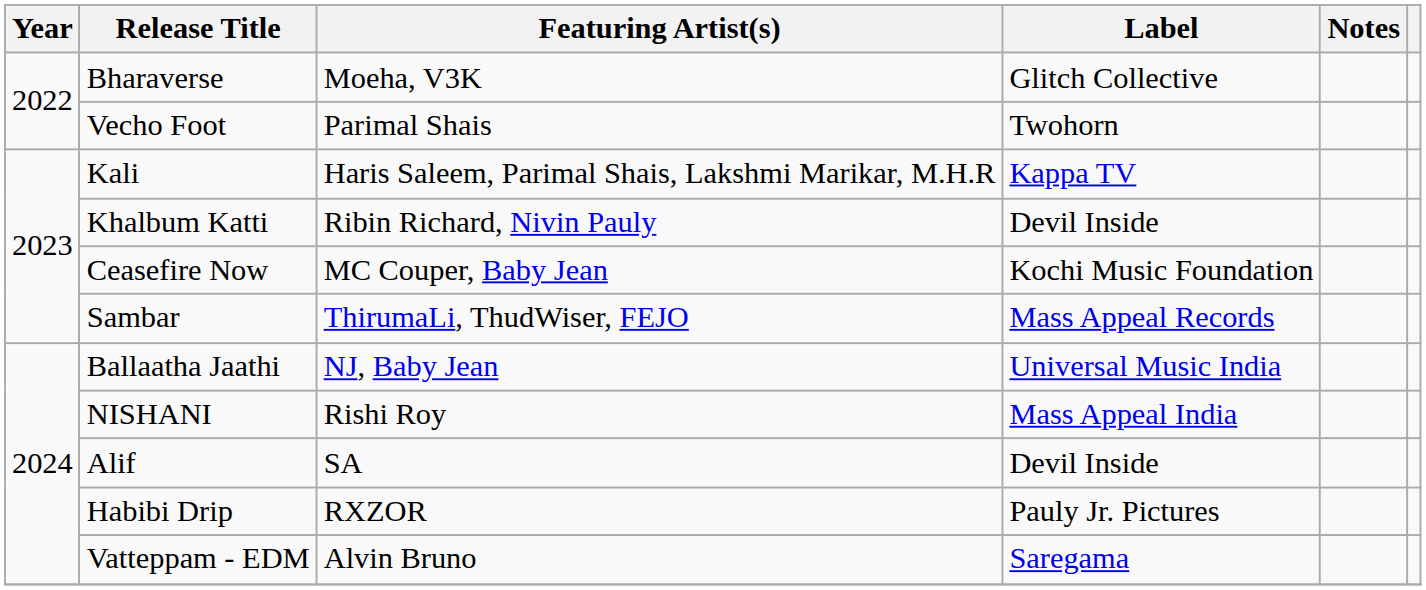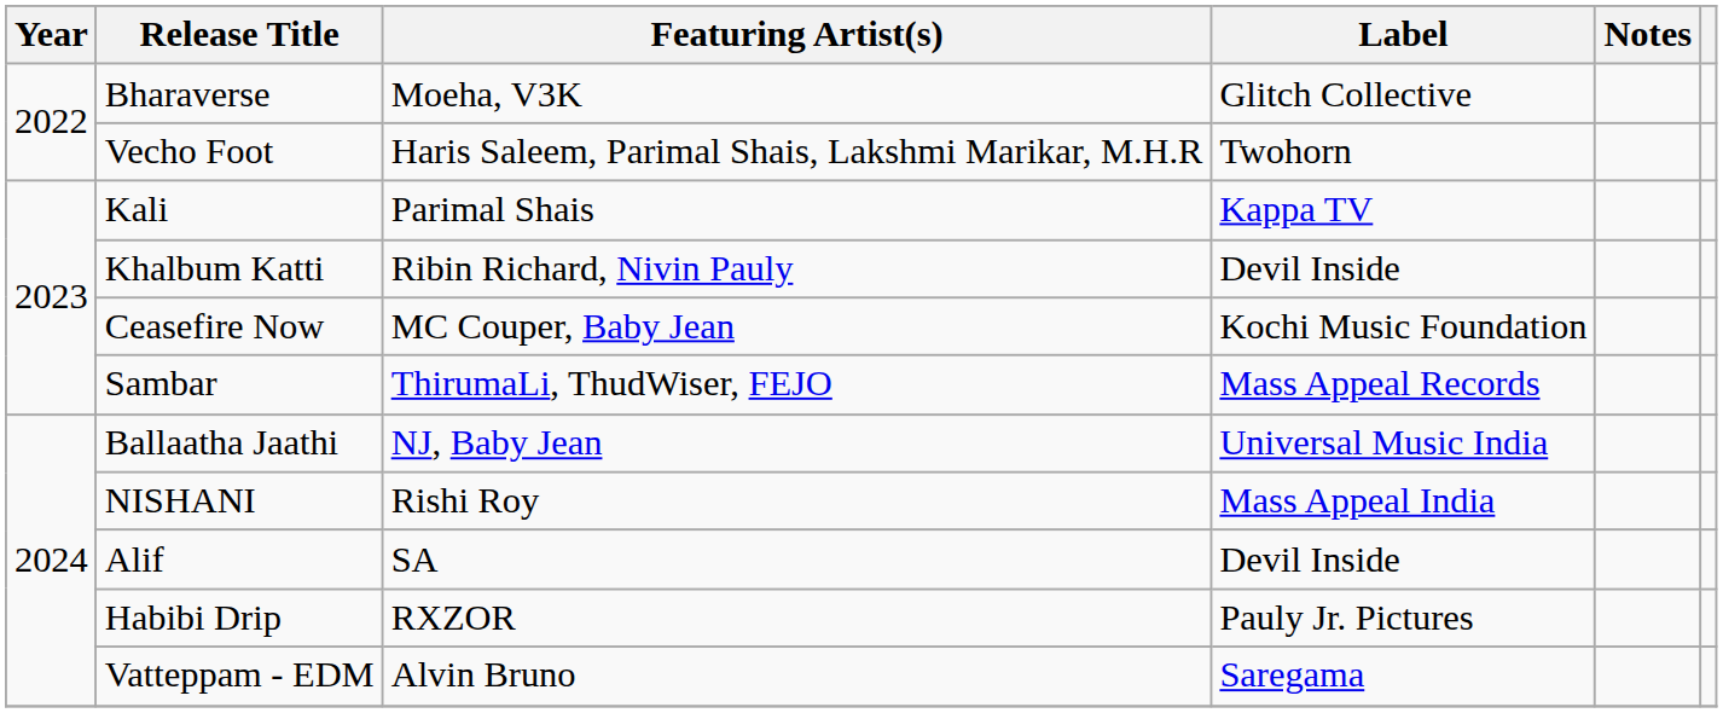 <table class="wikitable sortable">
 <tr>
 <th>Year</th>
 <th>Release Title</th>
 <th>Featuring Artist(s)</th>
 <th>Label</th>
 <th>Notes</th>
 <th></th>
 </tr>
 <tr>
 <td rowspan="2">2022</td>
 <td>Bharaverse</td>
 <td>Moeha, V3K</td>
 <td>Glitch Collective</td>
 <td></td>
 <td></td>
 </tr>
 <tr>
 <td>Vecho Foot</td>
-<td>Parimal Shais</td>
+<td>Haris Saleem, Parimal Shais, Lakshmi Marikar, M.H.R</td>
 <td>Twohorn</td>
 <td></td>
 <td></td>
 </tr>
 <tr>
 <td rowspan="4">2023</td>
 <td>Kali</td>
-<td>Haris Saleem, Parimal Shais, Lakshmi Marikar, M.H.R</td>
+<td>Parimal Shais</td>
 <td><a href='#'>Kappa TV</a></td>
 <td></td>
 <td></td>
 </tr>
 <tr>
 <td>Khalbum Katti</td>
 <td>Ribin Richard, <a href='#'>Nivin Pauly</a></td>
 <td>Devil Inside</td>
 <td></td>
 <td></td>
 </tr>
 <tr>
 <td>Ceasefire Now</td>
 <td>MC Couper, <a href='#'>Baby Jean</a></td>
 <td>Kochi Music Foundation</td>
 <td></td>
 <td></td>
 </tr>
 <tr>
 <td>Sambar</td>
 <td><a href='#'>ThirumaLi</a>, ThudWiser, <a href='#'>FEJO</a></td>
 <td><a href='#'>Mass Appeal Records</a></td>
 <td></td>
 <td></td>
 </tr>
 <tr>
 <td rowspan="5">2024</td>
 <td>Ballaatha Jaathi</td>
 <td><a href='#'>NJ</a>, <a href='#'>Baby Jean</a></td>
 <td><a href='#'>Universal Music India</a></td>
 <td></td>
 <td></td>
 </tr>
 <tr>
 <td>NISHANI</td>
 <td>Rishi Roy</td>
 <td><a href='#'>Mass Appeal India</a></td>
 <td></td>
 <td></td>
 </tr>
 <tr>
 <td>Alif</td>
 <td>SA</td>
 <td>Devil Inside</td>
 <td></td>
 <td></td>
 </tr>
 <tr>
 <td>Habibi Drip</td>
 <td>RXZOR</td>
 <td>Pauly Jr. Pictures</td>
 <td></td>
 <td></td>
 </tr>
 <tr>
 <td>Vatteppam - EDM</td>
 <td>Alvin Bruno</td>
 <td><a href='#'>Saregama</a></td>
 <td></td>
 <td></td>
 </tr>
 <tr>
 </tr>
 </table>
